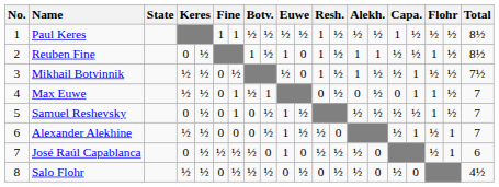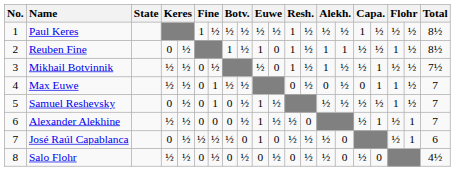 <table class="wikitable" style="text-align:center">
 <tr>
 <th>No.</th>
 <th style="text-align:left">Name</th>
 <th>State</th>
 <th colspan=2>Keres</th>
 <th colspan=2>Fine</th>
 <th colspan=2>Botv.</th>
 <th colspan=2>Euwe</th>
 <th colspan=2>Resh.</th>
 <th colspan=2>Alekh.</th>
 <th colspan=2>Capa.</th>
 <th colspan=2>Flohr</th>
 <th>Total</th>
 </tr>
 <tr>
 <td>1</td>
 <td align=left><a href='#'>Paul Keres</a></td>
 <td align=left></td>
 <td bgcolor=grey colspan=2></td>
 <td>1</td>
-<td>1</td>
+<td>½</td>
 <td>½</td>
 <td>½</td>
 <td>½</td>
 <td>½</td>
 <td>1</td>
 <td>½</td>
 <td>½</td>
 <td>½</td>
 <td>1</td>
 <td>½</td>
 <td>½</td>
 <td>½</td>
 <td>8½</td>
 </tr>
 <tr>
 <td>2</td>
 <td align=left><a href='#'>Reuben Fine</a></td>
 <td align=left></td>
 <td>0</td>
 <td>½</td>
 <td bgcolor=grey colspan=2></td>
 <td>1</td>
 <td>½</td>
 <td>1</td>
 <td>0</td>
 <td>1</td>
 <td>½</td>
 <td>1</td>
 <td>1</td>
 <td>½</td>
 <td>½</td>
 <td>1</td>
 <td>½</td>
 <td>8½</td>
 </tr>
 <tr>
 <td>3</td>
 <td align=left><a href='#'>Mikhail Botvinnik</a></td>
 <td align=left></td>
 <td>½</td>
 <td>½</td>
 <td>0</td>
 <td>½</td>
 <td bgcolor=grey colspan=2></td>
 <td>½</td>
 <td>0</td>
 <td>1</td>
 <td>½</td>
 <td>1</td>
 <td>½</td>
 <td>½</td>
 <td>1</td>
 <td>½</td>
 <td>½</td>
 <td>7½</td>
 </tr>
 <tr>
 <td>4</td>
 <td align=left><a href='#'>Max Euwe</a></td>
 <td align=left></td>
 <td>½</td>
 <td>½</td>
 <td>0</td>
 <td>1</td>
 <td>½</td>
-<td>1</td>
+<td>½</td>
 <td bgcolor=grey colspan=2></td>
 <td>0</td>
 <td>½</td>
 <td>0</td>
 <td>½</td>
 <td>0</td>
 <td>1</td>
 <td>1</td>
 <td>½</td>
 <td>7</td>
 </tr>
 <tr>
 <td>5</td>
 <td align=left><a href='#'>Samuel Reshevsky</a></td>
 <td align=left></td>
 <td>0</td>
 <td>½</td>
 <td>0</td>
 <td>1</td>
 <td>0</td>
 <td>½</td>
 <td>1</td>
 <td>½</td>
 <td bgcolor=grey colspan=2></td>
 <td>½</td>
 <td>½</td>
 <td>½</td>
 <td>½</td>
 <td>1</td>
 <td>½</td>
 <td>7</td>
 </tr>
 <tr>
 <td>6</td>
 <td align=left><a href='#'>Alexander Alekhine</a></td>
 <td align=left></td>
 <td>½</td>
 <td>½</td>
 <td>0</td>
 <td>0</td>
 <td>0</td>
 <td>½</td>
 <td>1</td>
 <td>½</td>
 <td>½</td>
 <td>0</td>
 <td bgcolor=grey colspan=2></td>
 <td>½</td>
 <td>1</td>
 <td>½</td>
 <td>1</td>
 <td>7</td>
 </tr>
 <tr>
 <td>7</td>
 <td align=left><a href='#'>José Raúl Capablanca</a></td>
 <td align=left></td>
 <td>0</td>
 <td>½</td>
 <td>½</td>
 <td>½</td>
 <td>½</td>
 <td>0</td>
 <td>1</td>
 <td>0</td>
 <td>½</td>
 <td>½</td>
 <td>½</td>
 <td>0</td>
 <td bgcolor=grey colspan=2></td>
 <td>½</td>
 <td>1</td>
 <td>6</td>
 </tr>
 <tr>
 <td>8</td>
 <td align=left><a href='#'>Salo Flohr</a></td>
 <td align=left></td>
 <td>½</td>
 <td>½</td>
 <td>0</td>
 <td>½</td>
-<td>½</td>
+<td>0</td>
 <td>½</td>
 <td>0</td>
 <td>½</td>
 <td>0</td>
 <td>½</td>
 <td>½</td>
 <td>0</td>
 <td>½</td>
 <td>0</td>
 <td bgcolor=grey colspan=2></td>
 <td>4½</td>
 </tr>
 </table>
